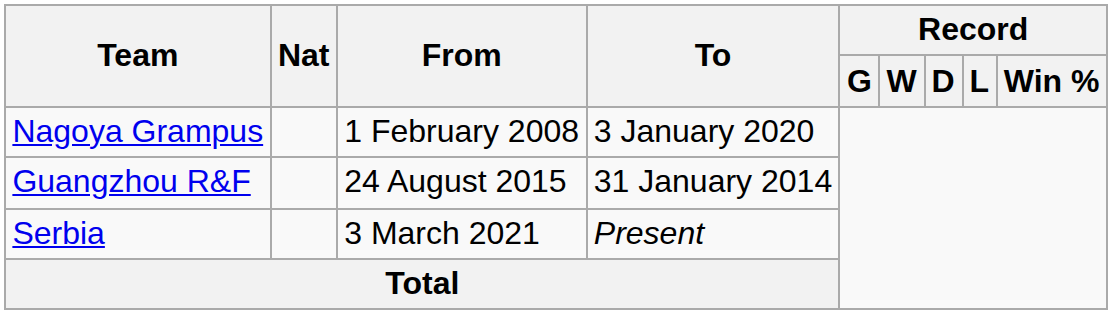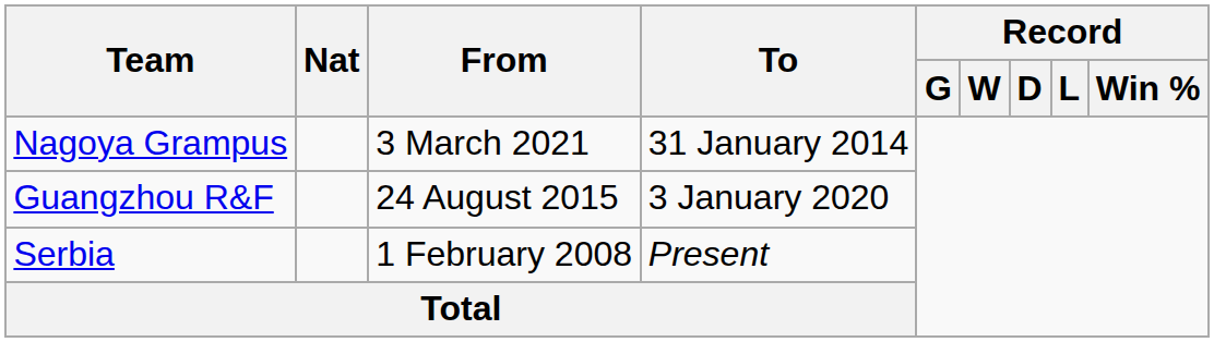 <table class="wikitable" style="text-align: center">
 <tr>
 <th rowspan="2">Team</th>
 <th rowspan="2">Nat</th>
 <th rowspan="2">From</th>
 <th rowspan="2">To</th>
 <th colspan="5">Record</th>
 </tr>
 <tr>
 <th>G</th>
 <th>W</th>
 <th>D</th>
 <th>L</th>
 <th>Win %</th>
 </tr>
 <tr>
 <td align="left"><a href='#'>Nagoya Grampus</a></td>
 <td align="left"></td>
-<td align="left">1 February 2008</td>
-<td align="left">3 January 2020<br></td>
+<td align="left">3 March 2021</td>
+<td align="left">31 January 2014<br></td>
 </tr>
 <tr>
 <td align="left"><a href='#'>Guangzhou R&F</a></td>
 <td align="left"></td>
 <td align="left">24 August 2015</td>
-<td align="left">31 January 2014<br></td>
+<td align="left">3 January 2020<br></td>
 </tr>
 <tr>
 <td align="left"><a href='#'>Serbia</a></td>
 <td align="left"></td>
-<td align="left">3 March 2021</td>
+<td align="left">1 February 2008</td>
 <td align="left"><em>Present</em><br></td>
 </tr>
 <tr>
 <th colspan="4">Total<br></th>
 </tr>
 </table>
